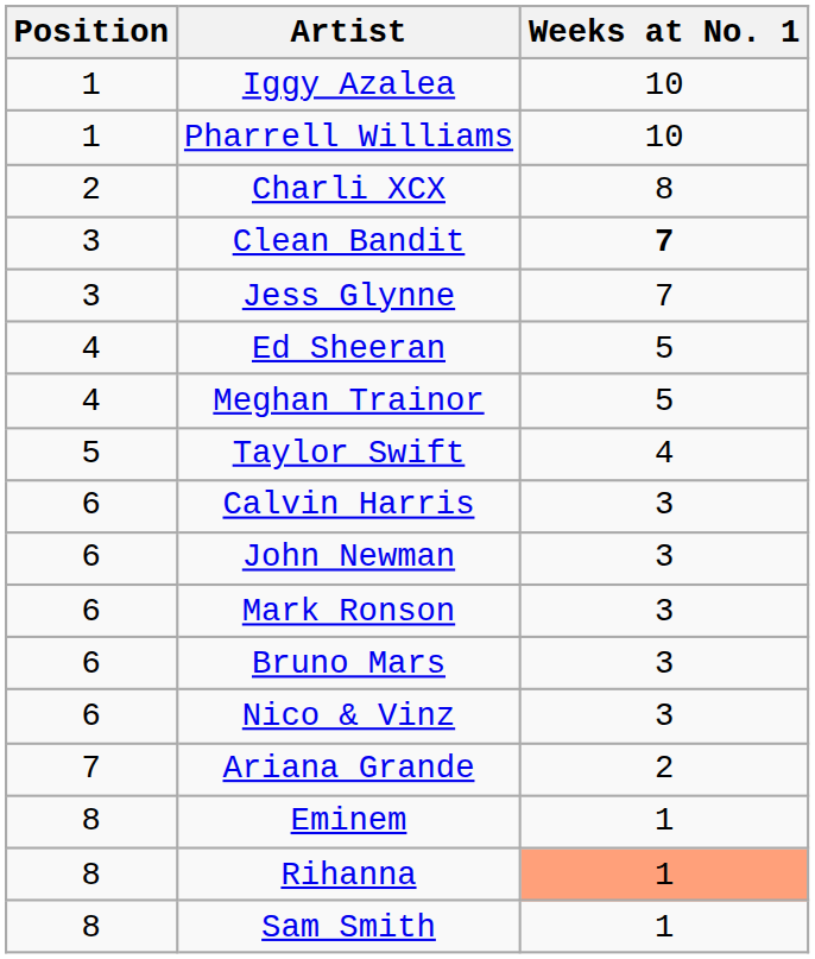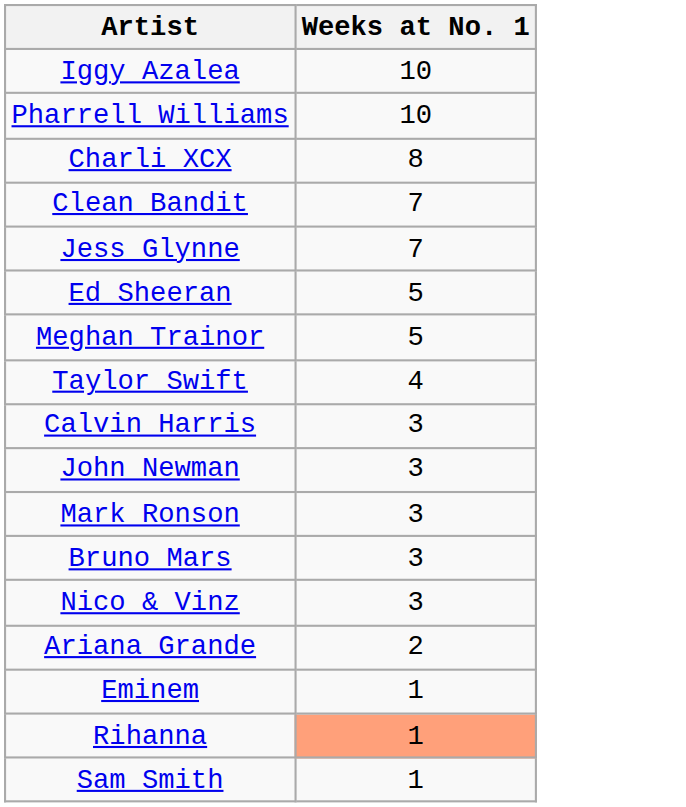 <table class="wikitable">
 <tr>
-<th style="text-align: center;">Position</th>
 <th style="text-align: center;">Artist</th>
 <th style="text-align: center;">Weeks at No. 1</th>
 </tr>
 <tr>
-<td style="text-align: center;">1</td>
 <td style="text-align: center;"><a href='#'>Iggy Azalea</a></td>
 <td style="text-align: center;">10</td>
 </tr>
 <tr>
-<td style="text-align: center;">1</td>
 <td style="text-align: center;"><a href='#'>Pharrell Williams</a></td>
 <td style="text-align: center;">10</td>
 </tr>
 <tr>
-<td style="text-align: center;">2</td>
 <td style="text-align: center;"><a href='#'>Charli XCX</a></td>
 <td style="text-align: center;">8</td>
 </tr>
 <tr>
-<td style="text-align: center;">3</td>
 <td style="text-align: center;"><a href='#'>Clean Bandit</a></td>
-<td style="text-align: center;"><strong>7</strong></td>
+<td style="text-align: center;">7</td>
 </tr>
 <tr>
-<td style="text-align: center;">3</td>
 <td style="text-align: center;"><a href='#'>Jess Glynne</a></td>
 <td style="text-align: center;">7</td>
 </tr>
 <tr>
-<td style="text-align: center;">4</td>
 <td style="text-align: center;"><a href='#'>Ed Sheeran</a></td>
 <td style="text-align: center;">5</td>
 </tr>
 <tr>
-<td style="text-align: center;">4</td>
 <td style="text-align: center;"><a href='#'>Meghan Trainor</a></td>
 <td style="text-align: center;">5</td>
 </tr>
 <tr>
-<td style="text-align: center;">5</td>
 <td style="text-align: center;"><a href='#'>Taylor Swift</a></td>
 <td style="text-align: center;">4</td>
 </tr>
 <tr>
-<td style="text-align: center;">6</td>
 <td style="text-align: center;"><a href='#'>Calvin Harris</a></td>
 <td style="text-align: center;">3</td>
 </tr>
 <tr>
-<td style="text-align: center;">6</td>
 <td style="text-align: center;"><a href='#'>John Newman</a></td>
 <td style="text-align: center;">3</td>
 </tr>
 <tr>
-<td style="text-align: center;">6</td>
 <td style="text-align: center;"><a href='#'>Mark Ronson</a></td>
 <td style="text-align: center;">3</td>
 </tr>
 <tr>
-<td style="text-align: center;">6</td>
 <td style="text-align: center;"><a href='#'>Bruno Mars</a></td>
 <td style="text-align: center;">3</td>
 </tr>
 <tr>
-<td style="text-align: center;">6</td>
 <td style="text-align: center;"><a href='#'>Nico & Vinz</a></td>
 <td style="text-align: center;">3</td>
 </tr>
 <tr>
-<td style="text-align: center;">7</td>
 <td style="text-align: center;"><a href='#'>Ariana Grande</a></td>
 <td style="text-align: center;">2</td>
 </tr>
 <tr>
-<td style="text-align: center;">8</td>
 <td style="text-align: center;"><a href='#'>Eminem</a></td>
 <td style="text-align: center;">1</td>
 </tr>
 <tr>
-<td style="text-align: center;">8</td>
 <td style="text-align: center;"><a href='#'>Rihanna</a></td>
 <td style="background: lightsalmon; text-align: center;">1</td>
 </tr>
 <tr>
-<td style="text-align: center;">8</td>
 <td style="text-align: center;"><a href='#'>Sam Smith</a></td>
 <td style="text-align: center;">1</td>
 </tr>
 </table>
